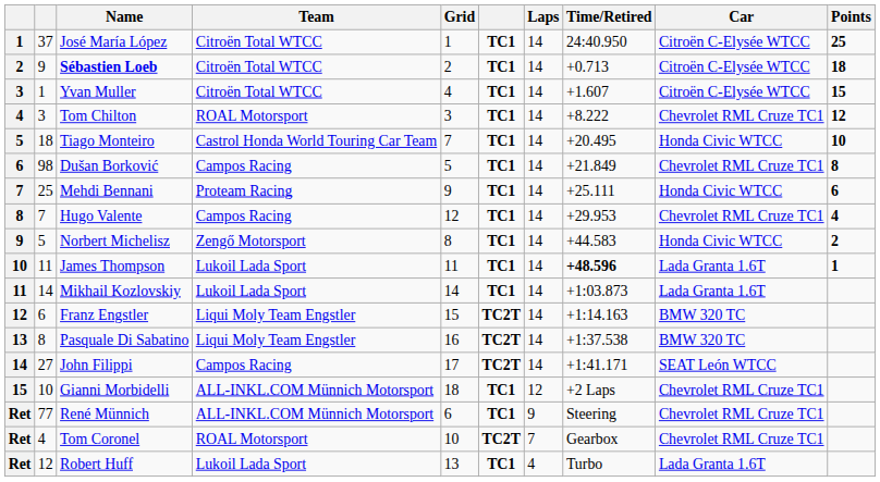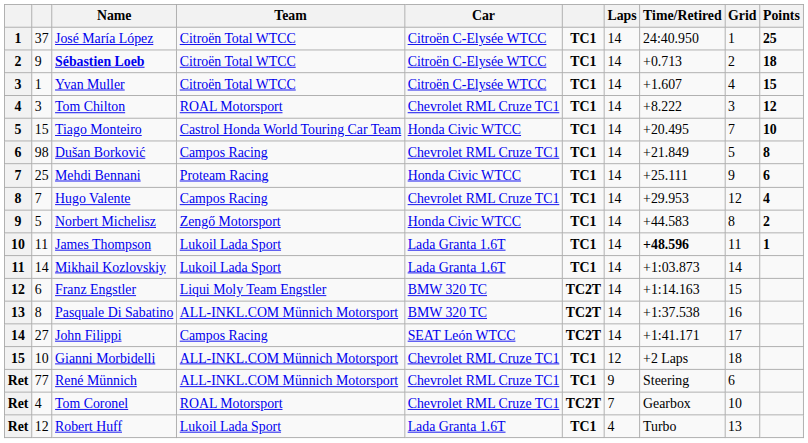 <table class="wikitable sortable" style="font-size: 95%;">
 <tr>
 <th></th>
 <th></th>
 <th>Name</th>
 <th>Team</th>
-<th>Grid</th>
+<th>Car</th>
 <th></th>
 <th>Laps</th>
 <th>Time/Retired</th>
-<th>Car</th>
+<th>Grid</th>
 <th>Points</th>
 </tr>
 <tr>
 <th>1</th>
 <td>37</td>
 <td> <a href='#'>José María López</a></td>
 <td><a href='#'>Citroën Total WTCC</a></td>
-<td>1</td>
+<td><a href='#'>Citroën C-Elysée WTCC</a></td>
 <td align=center><strong><span>TC1</span></strong></td>
 <td>14</td>
 <td>24:40.950</td>
-<td><a href='#'>Citroën C-Elysée WTCC</a></td>
+<td>1</td>
 <td><strong>25</strong></td>
 </tr>
 <tr>
 <th>2</th>
 <td>9</td>
 <td><strong> <a href='#'>Sébastien Loeb</a></strong></td>
 <td><a href='#'>Citroën Total WTCC</a></td>
-<td>2</td>
+<td><a href='#'>Citroën C-Elysée WTCC</a></td>
 <td align=center><strong><span>TC1</span></strong></td>
 <td>14</td>
 <td>+0.713</td>
-<td><a href='#'>Citroën C-Elysée WTCC</a></td>
+<td>2</td>
 <td><strong>18</strong></td>
 </tr>
 <tr>
 <th>3</th>
 <td>1</td>
 <td> <a href='#'>Yvan Muller</a></td>
 <td><a href='#'>Citroën Total WTCC</a></td>
-<td>4</td>
+<td><a href='#'>Citroën C-Elysée WTCC</a></td>
 <td align=center><strong><span>TC1</span></strong></td>
 <td>14</td>
 <td>+1.607</td>
-<td><a href='#'>Citroën C-Elysée WTCC</a></td>
+<td>4</td>
 <td><strong>15</strong></td>
 </tr>
 <tr>
 <th>4</th>
 <td>3</td>
 <td> <a href='#'>Tom Chilton</a></td>
 <td><a href='#'>ROAL Motorsport</a></td>
-<td>3</td>
+<td><a href='#'>Chevrolet RML Cruze TC1</a></td>
 <td align=center><strong><span>TC1</span></strong></td>
 <td>14</td>
 <td>+8.222</td>
-<td><a href='#'>Chevrolet RML Cruze TC1</a></td>
+<td>3</td>
 <td><strong>12</strong></td>
 </tr>
 <tr>
 <th>5</th>
-<td>18</td>
+<td>15</td>
 <td> <a href='#'>Tiago Monteiro</a></td>
 <td><a href='#'>Castrol Honda World Touring Car Team</a></td>
-<td>7</td>
+<td><a href='#'>Honda Civic WTCC</a></td>
 <td align=center><strong><span>TC1</span></strong></td>
 <td>14</td>
 <td>+20.495</td>
-<td><a href='#'>Honda Civic WTCC</a></td>
+<td>7</td>
 <td><strong>10</strong></td>
 </tr>
 <tr>
 <th>6</th>
 <td>98</td>
 <td> <a href='#'>Dušan Borković</a></td>
 <td><a href='#'>Campos Racing</a></td>
-<td>5</td>
+<td><a href='#'>Chevrolet RML Cruze TC1</a></td>
 <td align=center><strong><span>TC1</span></strong></td>
 <td>14</td>
 <td>+21.849</td>
-<td><a href='#'>Chevrolet RML Cruze TC1</a></td>
+<td>5</td>
 <td><strong>8</strong></td>
 </tr>
 <tr>
 <th>7</th>
 <td>25</td>
 <td> <a href='#'>Mehdi Bennani</a></td>
 <td><a href='#'>Proteam Racing</a></td>
-<td>9</td>
+<td><a href='#'>Honda Civic WTCC</a></td>
 <td align=center><strong><span>TC1</span></strong></td>
 <td>14</td>
 <td>+25.111</td>
-<td><a href='#'>Honda Civic WTCC</a></td>
+<td>9</td>
 <td><strong>6</strong></td>
 </tr>
 <tr>
 <th>8</th>
 <td>7</td>
 <td> <a href='#'>Hugo Valente</a></td>
 <td><a href='#'>Campos Racing</a></td>
-<td>12</td>
+<td><a href='#'>Chevrolet RML Cruze TC1</a></td>
 <td align=center><strong><span>TC1</span></strong></td>
 <td>14</td>
 <td>+29.953</td>
-<td><a href='#'>Chevrolet RML Cruze TC1</a></td>
+<td>12</td>
 <td><strong>4</strong></td>
 </tr>
 <tr>
 <th>9</th>
 <td>5</td>
 <td> <a href='#'>Norbert Michelisz</a></td>
 <td><a href='#'>Zengő Motorsport</a></td>
-<td>8</td>
+<td><a href='#'>Honda Civic WTCC</a></td>
 <td align=center><strong><span>TC1</span></strong></td>
 <td>14</td>
 <td>+44.583</td>
-<td><a href='#'>Honda Civic WTCC</a></td>
+<td>8</td>
 <td><strong>2</strong></td>
 </tr>
 <tr>
 <th>10</th>
 <td>11</td>
 <td> <a href='#'>James Thompson</a></td>
 <td><a href='#'>Lukoil Lada Sport</a></td>
-<td>11</td>
+<td><a href='#'>Lada Granta 1.6T</a></td>
 <td align=center><strong><span>TC1</span></strong></td>
 <td>14</td>
 <td><strong>+48.596</strong></td>
-<td><a href='#'>Lada Granta 1.6T</a></td>
+<td>11</td>
 <td><strong>1</strong></td>
 </tr>
 <tr>
 <th>11</th>
 <td>14</td>
 <td> <a href='#'>Mikhail Kozlovskiy</a></td>
 <td><a href='#'>Lukoil Lada Sport</a></td>
-<td>14</td>
+<td><a href='#'>Lada Granta 1.6T</a></td>
 <td align=center><strong><span>TC1</span></strong></td>
 <td>14</td>
 <td>+1:03.873</td>
-<td><a href='#'>Lada Granta 1.6T</a></td>
+<td>14</td>
 <td></td>
 </tr>
 <tr>
 <th>12</th>
 <td>6</td>
 <td> <a href='#'>Franz Engstler</a></td>
 <td><a href='#'>Liqui Moly Team Engstler</a></td>
-<td>15</td>
+<td><a href='#'>BMW 320 TC</a></td>
 <td align=center><strong><span>TC2T</span></strong></td>
 <td>14</td>
 <td>+1:14.163</td>
-<td><a href='#'>BMW 320 TC</a></td>
+<td>15</td>
 <td></td>
 </tr>
 <tr>
 <th>13</th>
 <td>8</td>
 <td> <a href='#'>Pasquale Di Sabatino</a></td>
-<td><a href='#'>Liqui Moly Team Engstler</a></td>
-<td>16</td>
+<td><a href='#'>ALL-INKL.COM Münnich Motorsport</a></td>
+<td><a href='#'>BMW 320 TC</a></td>
 <td align=center><strong><span>TC2T</span></strong></td>
 <td>14</td>
 <td>+1:37.538</td>
-<td><a href='#'>BMW 320 TC</a></td>
+<td>16</td>
 <td></td>
 </tr>
 <tr>
 <th>14</th>
 <td>27</td>
 <td> <a href='#'>John Filippi</a></td>
 <td><a href='#'>Campos Racing</a></td>
-<td>17</td>
+<td><a href='#'>SEAT León WTCC</a></td>
 <td align=center><strong><span>TC2T</span></strong></td>
 <td>14</td>
 <td>+1:41.171</td>
-<td><a href='#'>SEAT León WTCC</a></td>
+<td>17</td>
 <td></td>
 </tr>
 <tr>
 <th>15</th>
 <td>10</td>
 <td> <a href='#'>Gianni Morbidelli</a></td>
 <td><a href='#'>ALL-INKL.COM Münnich Motorsport</a></td>
-<td>18</td>
+<td><a href='#'>Chevrolet RML Cruze TC1</a></td>
 <td align=center><strong><span>TC1</span></strong></td>
 <td>12</td>
 <td>+2 Laps</td>
-<td><a href='#'>Chevrolet RML Cruze TC1</a></td>
+<td>18</td>
 <td></td>
 </tr>
 <tr>
 <th>Ret</th>
 <td>77</td>
 <td> <a href='#'>René Münnich</a></td>
 <td><a href='#'>ALL-INKL.COM Münnich Motorsport</a></td>
-<td>6</td>
+<td><a href='#'>Chevrolet RML Cruze TC1</a></td>
 <td align=center><strong><span>TC1</span></strong></td>
 <td>9</td>
 <td>Steering</td>
-<td><a href='#'>Chevrolet RML Cruze TC1</a></td>
+<td>6</td>
 <td></td>
 </tr>
 <tr>
 <th>Ret</th>
 <td>4</td>
 <td> <a href='#'>Tom Coronel</a></td>
 <td><a href='#'>ROAL Motorsport</a></td>
-<td>10</td>
+<td><a href='#'>Chevrolet RML Cruze TC1</a></td>
 <td align=center><strong><span>TC2T</span></strong></td>
 <td>7</td>
 <td>Gearbox</td>
-<td><a href='#'>Chevrolet RML Cruze TC1</a></td>
+<td>10</td>
 <td></td>
 </tr>
 <tr>
 <th>Ret</th>
 <td>12</td>
 <td> <a href='#'>Robert Huff</a></td>
 <td><a href='#'>Lukoil Lada Sport</a></td>
-<td>13</td>
+<td><a href='#'>Lada Granta 1.6T</a></td>
 <td align=center><strong><span>TC1</span></strong></td>
 <td>4</td>
 <td>Turbo</td>
-<td><a href='#'>Lada Granta 1.6T</a></td>
+<td>13</td>
 <td></td>
 </tr>
 </table>
